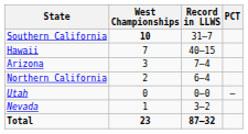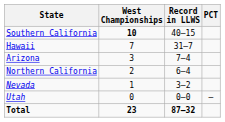 <table class="wikitable">
 <tr>
 <th>State</th>
 <th>West<br>Championships</th>
 <th>Record<br>in LLWS</th>
 <th>PCT</th>
 </tr>
 <tr>
 <td> <a href='#'>Southern California</a></td>
 <td align=center><strong>10</strong></td>
-<td align=center>31–7</td>
+<td align=center>40–15</td>
 <td align=center></td>
 </tr>
 <tr>
 <td> <a href='#'>Hawaii</a></td>
 <td align=center>7</td>
-<td align=center>40–15</td>
+<td align=center>31–7</td>
 <td align=center></td>
 </tr>
 <tr>
 <td> <a href='#'>Arizona</a></td>
 <td align=center>3</td>
 <td align=center>7–4</td>
 <td align=center></td>
 </tr>
 <tr>
 <td> <a href='#'>Northern California</a></td>
 <td align=center>2</td>
 <td align=center>6–4</td>
 <td align=center></td>
 </tr>
 <tr>
+<td><em> <a href='#'>Nevada</a></em></td>
+<td align=center>1</td>
+<td align=center>3–2</td>
+<td align=center></td>
+</tr>
+<tr>
 <td><em> <a href='#'>Utah</a></em></td>
 <td align=center>0</td>
 <td align=center>0–0</td>
 <td align=center>–</td>
-</tr>
-<tr>
-<td><em> <a href='#'>Nevada</a></em></td>
-<td align=center>1</td>
-<td align=center>3–2</td>
-<td align=center></td>
 </tr>
 <tr>
 <td><strong>Total</strong></td>
 <td align=center><strong>23</strong></td>
 <td align=center><strong>87–32</strong></td>
 <td align=center><strong></strong></td>
 </tr>
 </table>
